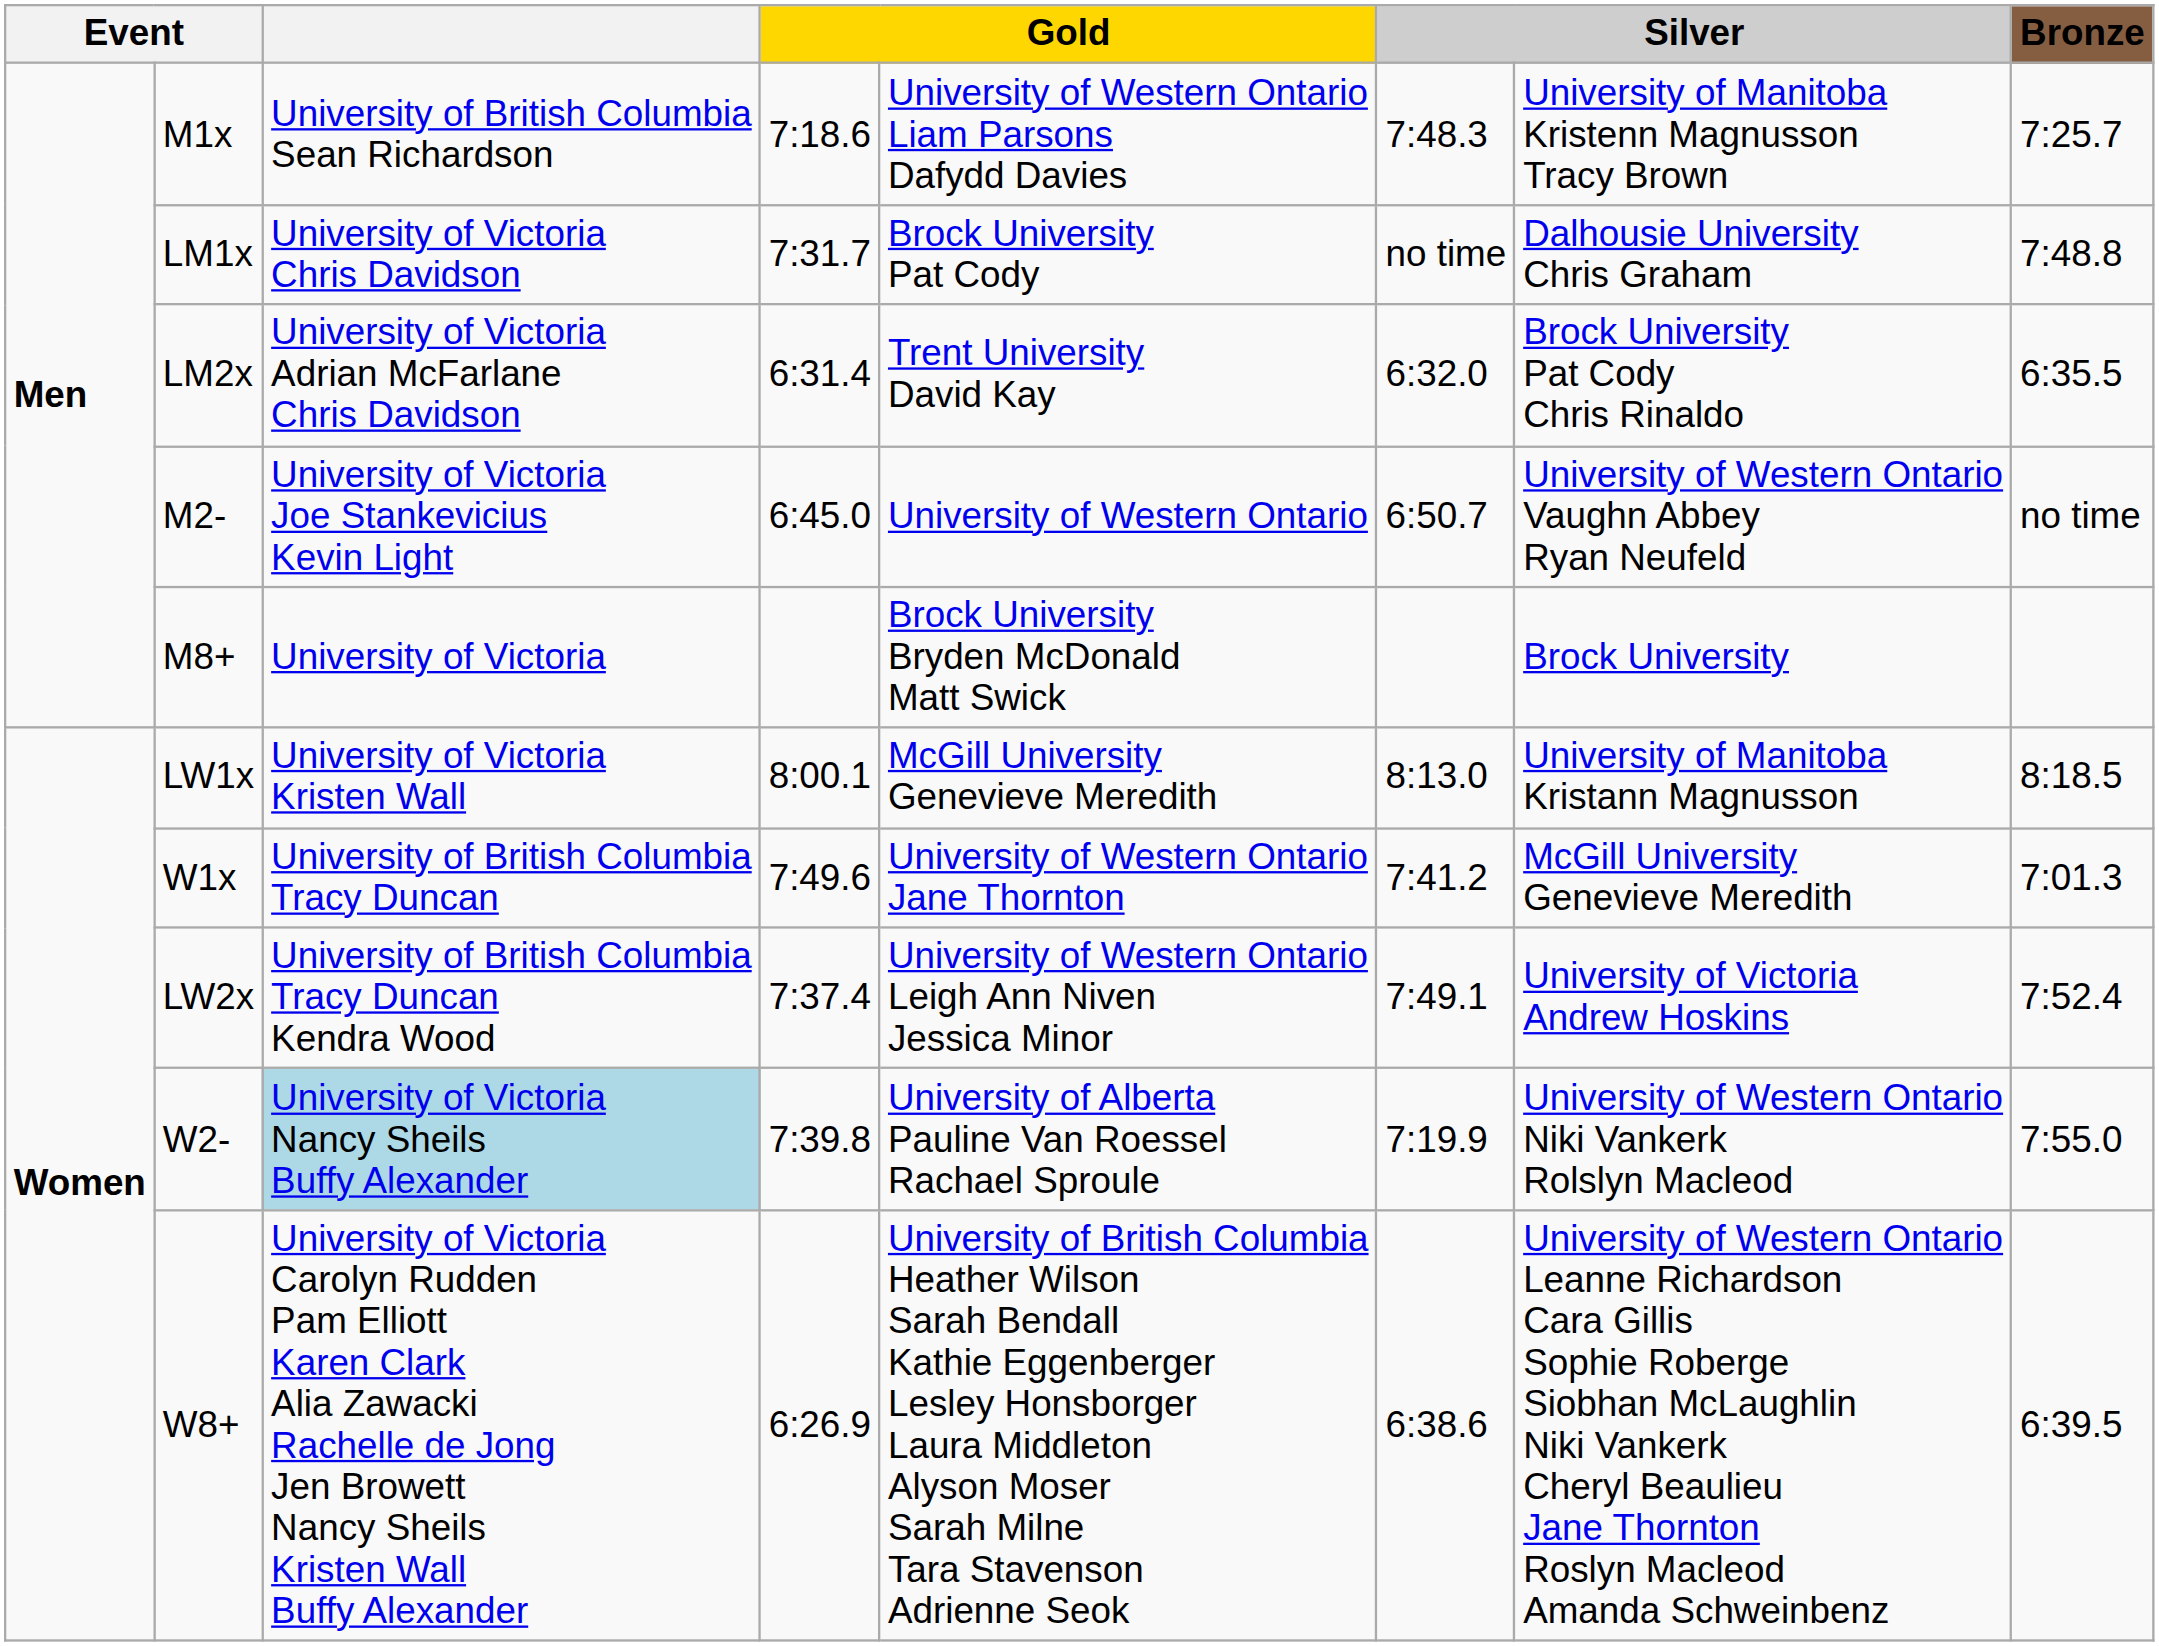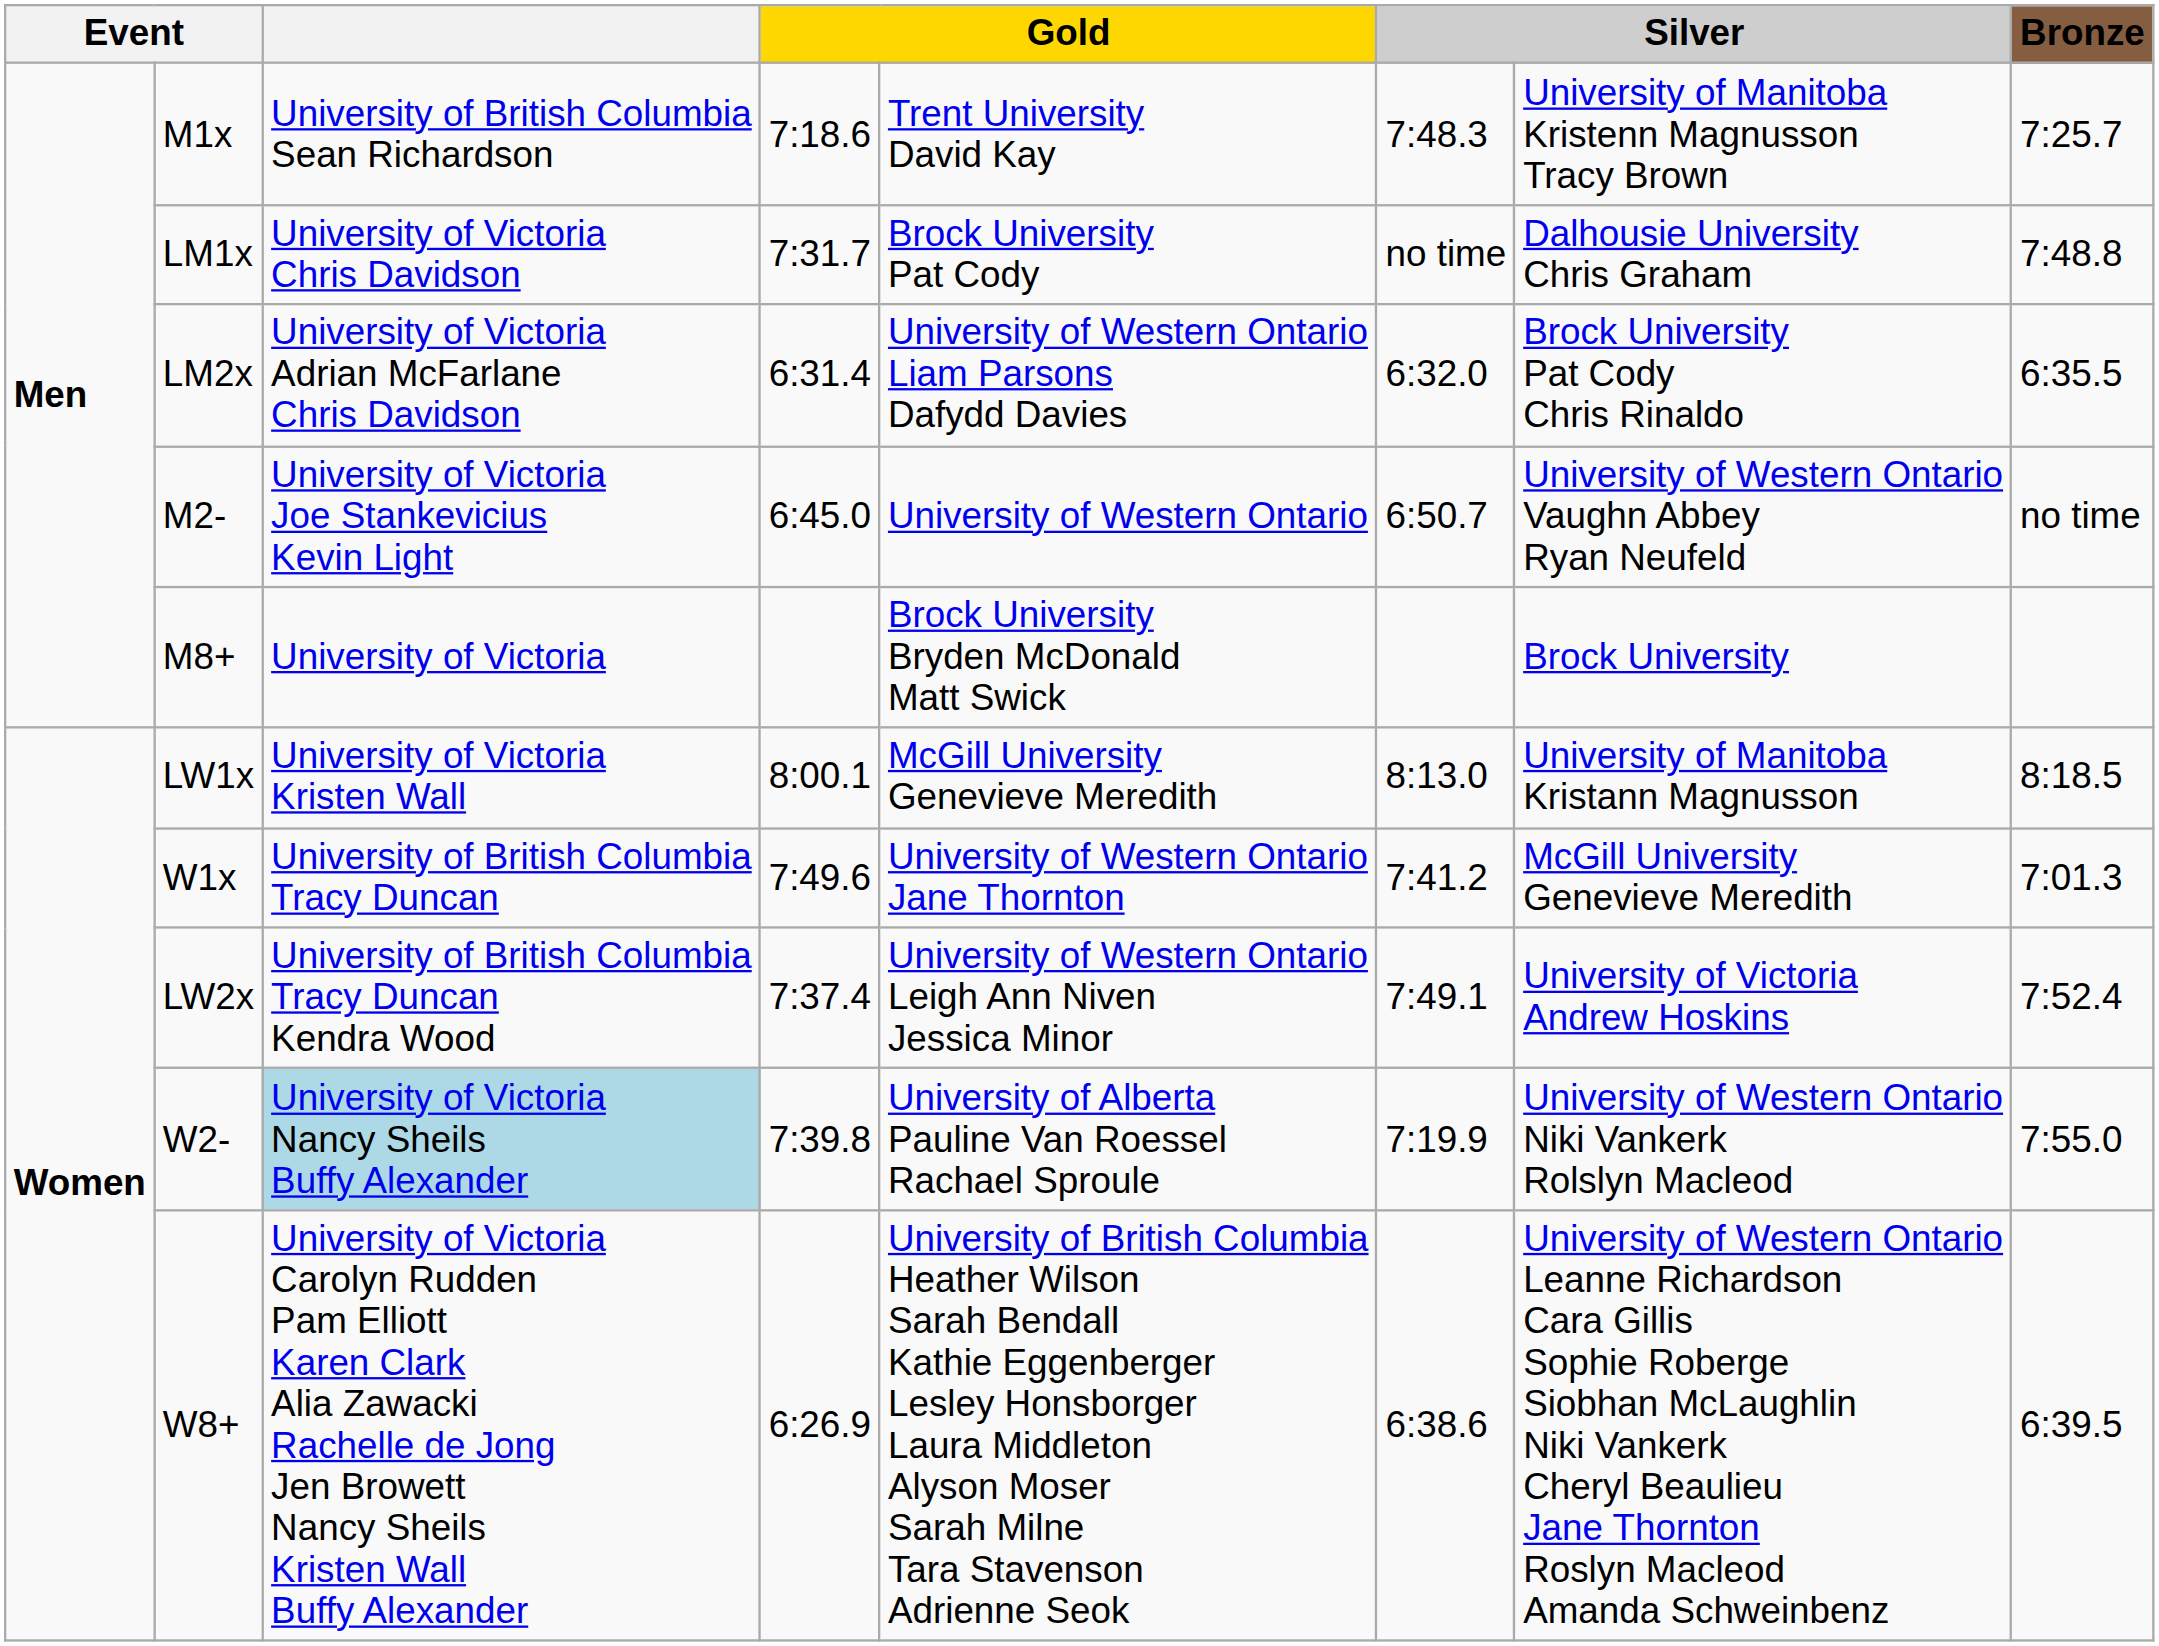 <table class="wikitable mw-collapsible mw-collapsed">
 <tr>
 <th colspan="2">Event</th>
 <th></th>
 <th colspan="2" style="background:#FFD700;">Gold</th>
 <th colspan="2" style="background:#CECECE;">Silver</th>
 <th colspan="2" style="background:#855E42;">Bronze</th>
 </tr>
 <tr>
 <td rowspan="5"><strong>Men</strong></td>
 <td>M1x</td>
 <td><a href='#'>University of British Columbia</a><br>Sean Richardson</td>
 <td>7:18.6</td>
-<td><a href='#'>University of Western Ontario</a><br><a href='#'>Liam Parsons</a><br>Dafydd Davies</td>
+<td><a href='#'>Trent University</a><br>David Kay</td>
 <td>7:48.3</td>
 <td><a href='#'>University of Manitoba</a><br>Kristenn Magnusson<br>Tracy Brown</td>
 <td>7:25.7</td>
 </tr>
 <tr>
 <td>LM1x</td>
 <td><a href='#'>University of Victoria</a><br><a href='#'> Chris Davidson</a></td>
 <td>7:31.7</td>
 <td><a href='#'>Brock University</a><br>Pat Cody</td>
 <td>no time</td>
 <td><a href='#'>Dalhousie University</a><br>Chris Graham</td>
 <td>7:48.8</td>
 </tr>
 <tr>
 <td>LM2x</td>
 <td><a href='#'>University of Victoria</a><br>Adrian McFarlane<br><a href='#'> Chris Davidson</a></td>
 <td>6:31.4</td>
-<td><a href='#'>Trent University</a><br>David Kay</td>
+<td><a href='#'>University of Western Ontario</a><br><a href='#'>Liam Parsons</a><br>Dafydd Davies</td>
 <td>6:32.0</td>
 <td><a href='#'>Brock University</a><br>Pat Cody<br>Chris Rinaldo</td>
 <td>6:35.5</td>
 </tr>
 <tr>
 <td>M2-</td>
 <td><a href='#'>University of Victoria</a><br><a href='#'>Joe Stankevicius</a><br><a href='#'>Kevin Light</a></td>
 <td>6:45.0</td>
 <td><a href='#'>University of Western Ontario</a></td>
 <td>6:50.7</td>
 <td><a href='#'>University of Western Ontario</a><br>Vaughn Abbey<br>Ryan Neufeld</td>
 <td>no time</td>
 </tr>
 <tr>
 <td>M8+</td>
 <td><a href='#'>University of Victoria</a></td>
 <td></td>
 <td><a href='#'>Brock University</a><br>Bryden McDonald<br>Matt Swick</td>
 <td></td>
 <td><a href='#'>Brock University</a></td>
 <td></td>
 </tr>
 <tr>
 <td rowspan="5"><strong>Women</strong></td>
 <td>LW1x</td>
 <td><a href='#'>University of Victoria</a><br><a href='#'> Kristen Wall</a></td>
 <td>8:00.1</td>
 <td><a href='#'>McGill University</a><br>Genevieve Meredith</td>
 <td>8:13.0</td>
 <td><a href='#'>University of Manitoba</a><br>Kristann Magnusson</td>
 <td>8:18.5</td>
 </tr>
 <tr>
 <td>W1x</td>
 <td><a href='#'>University of British Columbia</a><br><a href='#'>Tracy Duncan</a></td>
 <td>7:49.6</td>
 <td><a href='#'>University of Western Ontario</a><br><a href='#'>Jane Thornton</a></td>
 <td>7:41.2</td>
 <td><a href='#'>McGill University</a><br>Genevieve Meredith</td>
 <td>7:01.3</td>
 </tr>
 <tr>
 <td>LW2x</td>
 <td><a href='#'>University of British Columbia</a><br><a href='#'>Tracy Duncan</a><br>Kendra Wood</td>
 <td>7:37.4</td>
 <td><a href='#'>University of Western Ontario</a><br>Leigh Ann Niven<br>Jessica Minor</td>
 <td>7:49.1</td>
 <td><a href='#'>University of Victoria</a><br><a href='#'>Andrew Hoskins</a></td>
 <td>7:52.4</td>
 </tr>
 <tr>
 <td>W2-</td>
 <td style="background: lightblue;"><a href='#'>University of Victoria</a><br>Nancy Sheils<br><a href='#'> Buffy Alexander</a></td>
 <td>7:39.8</td>
 <td><a href='#'>University of Alberta</a><br>Pauline Van Roessel<br>Rachael Sproule</td>
 <td>7:19.9</td>
 <td><a href='#'>University of Western Ontario</a><br>Niki Vankerk<br>Rolslyn Macleod</td>
 <td>7:55.0</td>
 </tr>
 <tr>
 <td>W8+</td>
 <td><a href='#'>University of Victoria</a><br>Carolyn Rudden<br>Pam Elliott<br><a href='#'> Karen Clark</a><br>Alia Zawacki<br><a href='#'> Rachelle de Jong</a><br>Jen Browett<br>Nancy Sheils<br><a href='#'> Kristen Wall</a><br><a href='#'> Buffy Alexander</a></td>
 <td>6:26.9</td>
 <td><a href='#'>University of British Columbia</a><br>Heather Wilson<br>Sarah Bendall<br>Kathie Eggenberger<br>Lesley Honsborger<br>Laura Middleton<br>Alyson Moser<br>Sarah Milne<br>Tara Stavenson<br>Adrienne Seok</td>
 <td>6:38.6</td>
 <td><a href='#'>University of Western Ontario</a><br>Leanne Richardson<br>Cara Gillis<br>Sophie Roberge<br>Siobhan McLaughlin<br>Niki Vankerk<br>Cheryl Beaulieu<br><a href='#'>Jane Thornton</a><br>Roslyn Macleod<br>Amanda Schweinbenz</td>
 <td>6:39.5</td>
 </tr>
 </table>
